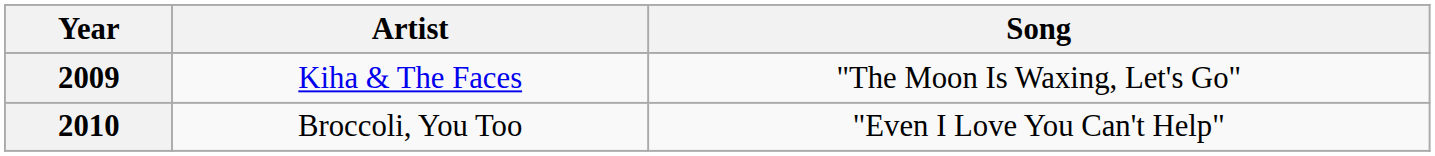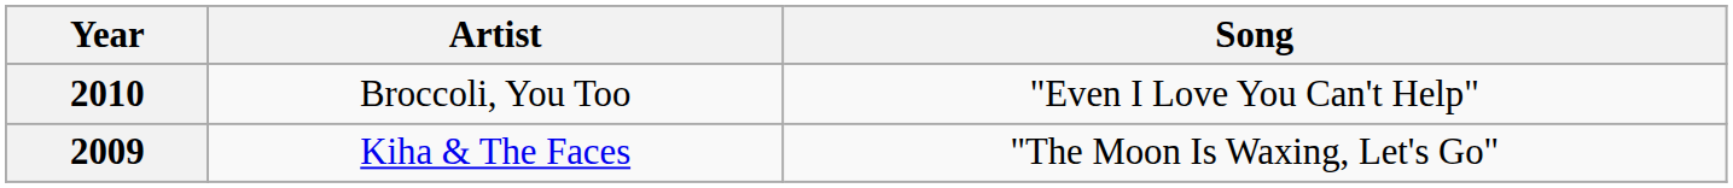 <table class="wikitable plainrowheaders" style="text-align:center;">
 <tr>
 <th style="width:5em;">Year</th>
 <th style="width:15em;">Artist</th>
 <th style="width:25em;">Song</th>
 </tr>
 <tr>
+<th>2010</th>
+<td>Broccoli, You Too</td>
+<td>"Even I Love You Can't Help"</td>
+</tr>
+<tr>
 <th>2009</th>
 <td><a href='#'>Kiha & The Faces</a></td>
 <td>"The Moon Is Waxing, Let's Go"</td>
 </tr>
-<tr>
-<th>2010</th>
-<td>Broccoli, You Too</td>
-<td>"Even I Love You Can't Help"</td>
-</tr>
 </table>
